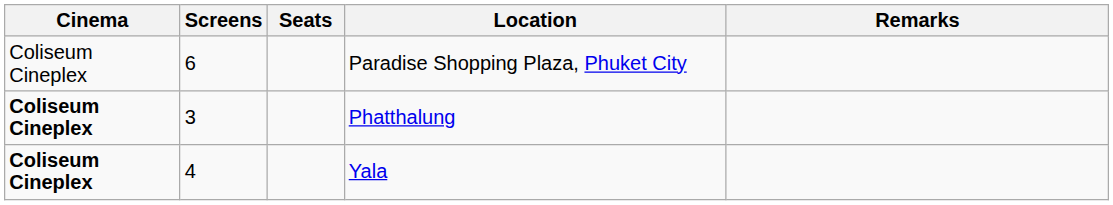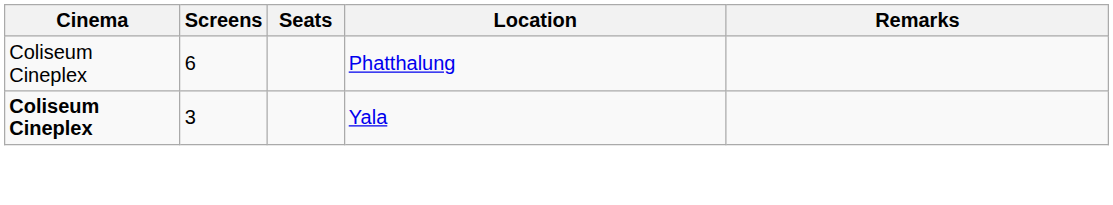 <table class="wikitable" width=100%>
 <tr>
 <th width="16%">Cinema</th>
 <th width="7%">Screens</th>
 <th width="7%">Seats</th>
 <th width="35%">Location</th>
 <th width="35%">Remarks</th>
 </tr>
 <tr>
 <td>Coliseum Cineplex</td>
 <td>6</td>
 <td></td>
-<td>Paradise Shopping Plaza, <a href='#'>Phuket City</a></td>
+<td><a href='#'>Phatthalung</a></td>
 <td></td>
 </tr>
 <tr>
 <td><strong>Coliseum Cineplex</strong></td>
 <td>3</td>
 <td></td>
-<td><a href='#'>Phatthalung</a></td>
-<td></td>
-</tr>
-<tr>
-<td><strong>Coliseum Cineplex</strong></td>
-<td>4</td>
-<td></td>
 <td><a href='#'>Yala</a></td>
 <td></td>
 </tr>
 </table>
